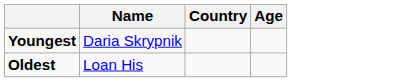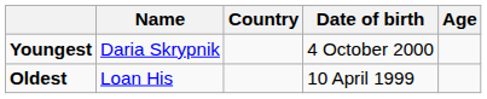 <table class="wikitable">
 <tr>
 <th></th>
 <th><strong>Name</strong></th>
 <th><strong>Country</strong></th>
+<th><strong>Date of birth</strong></th>
 <th><strong>Age</strong></th>
 </tr>
 <tr>
 <td><strong>Youngest</strong></td>
 <td><a href='#'>Daria Skrypnik</a></td>
 <td></td>
+<td>4 October 2000</td>
 <td></td>
 </tr>
 <tr>
 <td><strong>Oldest</strong></td>
 <td><a href='#'>Loan His</a></td>
 <td></td>
+<td>10 April 1999</td>
 <td></td>
 </tr>
 </table>
